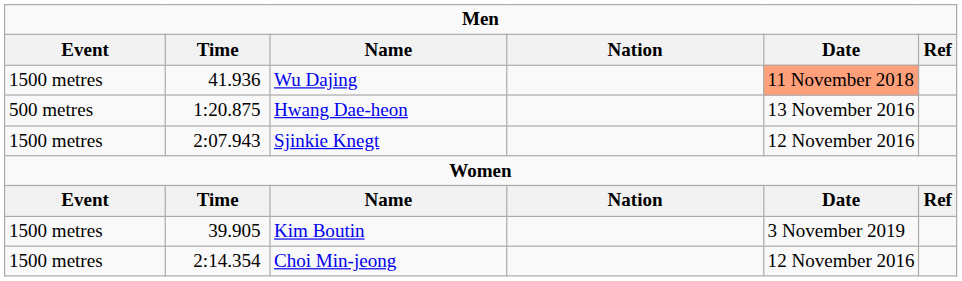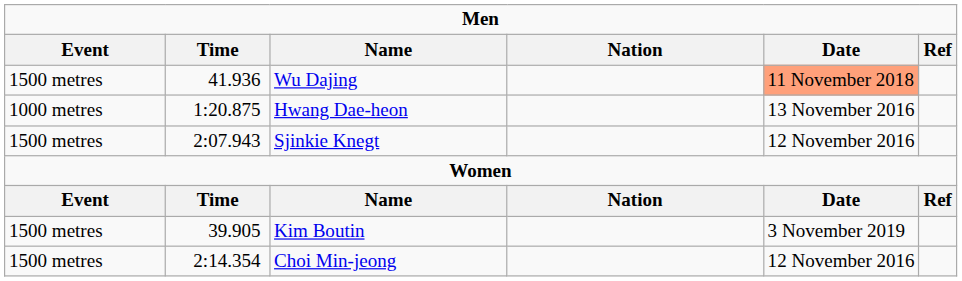 <table class="wikitable">
 <tr>
 <td colspan="6" align="center"><strong>Men</strong></td>
 </tr>
 <tr>
 <th style="width:8em">Event</th>
 <th style="width:5em">Time</th>
 <th style="width:12em">Name</th>
 <th style="width:13em">Nation</th>
 <th>Date</th>
 <th>Ref</th>
 </tr>
 <tr>
 <td>1500 metres</td>
 <td align=right>41.936 </td>
 <td><a href='#'>Wu Dajing</a></td>
 <td></td>
 <td style="background: lightsalmon;">11 November 2018</td>
 <td></td>
 </tr>
 <tr>
-<td>500 metres</td>
+<td>1000 metres</td>
 <td align=right>1:20.875 </td>
 <td><a href='#'>Hwang Dae-heon</a></td>
 <td></td>
 <td>13 November 2016</td>
 <td></td>
 </tr>
 <tr>
 <td>1500 metres</td>
 <td align=right>2:07.943 </td>
 <td><a href='#'>Sjinkie Knegt</a></td>
 <td></td>
 <td>12 November 2016</td>
 <td></td>
 </tr>
 <tr>
 <td colspan="6" align="center"><strong>Women</strong></td>
 </tr>
 <tr>
 <th style="width:8em">Event</th>
 <th style="width:5em">Time</th>
 <th style="width:12em">Name</th>
 <th style="width:13em">Nation</th>
 <th>Date</th>
 <th>Ref</th>
 </tr>
 <tr>
 <td>1500 metres</td>
 <td align=right>39.905 </td>
 <td><a href='#'>Kim Boutin</a></td>
 <td></td>
 <td>3 November 2019</td>
 <td></td>
 </tr>
 <tr>
 <td>1500 metres</td>
 <td align=right>2:14.354 </td>
 <td><a href='#'>Choi Min-jeong</a></td>
 <td></td>
 <td>12 November 2016</td>
 <td></td>
 </tr>
 </table>
